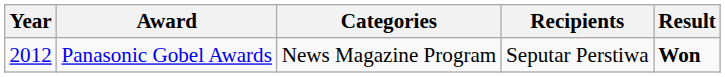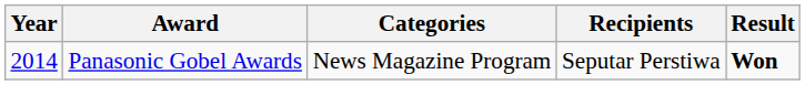 <table class="wikitable">
 <tr>
 <th>Year</th>
 <th>Award</th>
 <th>Categories</th>
 <th>Recipients</th>
 <th>Result</th>
 </tr>
 <tr>
-<td><a href='#'>2012</a></td>
+<td><a href='#'>2014</a></td>
 <td><a href='#'>Panasonic Gobel Awards</a></td>
 <td>News Magazine Program</td>
 <td Seputar Peristiwa>Seputar Perstiwa</td>
 <td><strong>Won</strong></td>
 </tr>
 </table>
